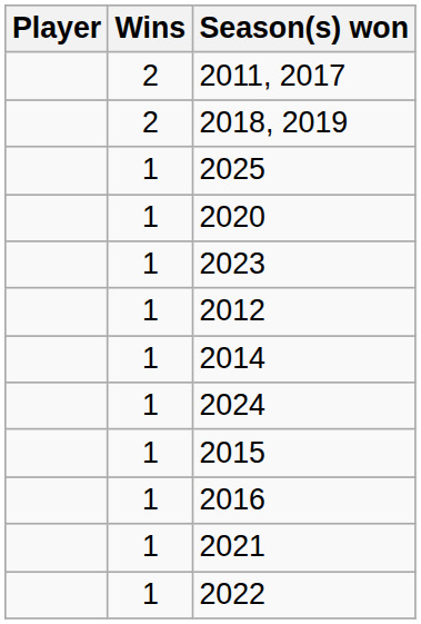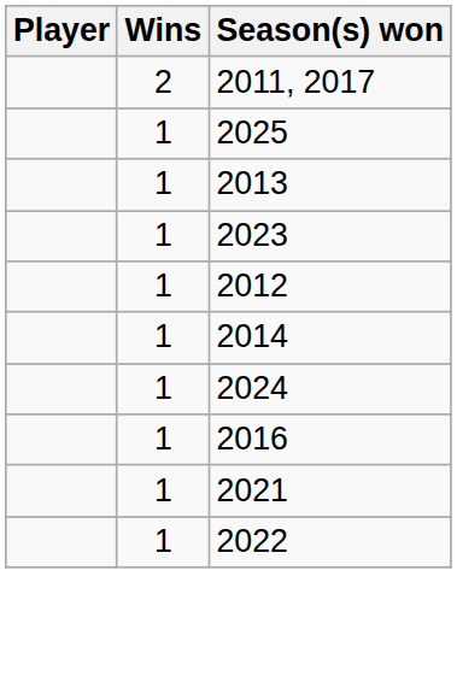 <table class="wikitable sortable" style="text-align:left">
 <tr>
 <th>Player</th>
 <th>Wins</th>
 <th>Season(s) won</th>
 </tr>
 <tr>
 <td></td>
 <td align=center>2</td>
 <td>2011, 2017</td>
 </tr>
 <tr>
 <td></td>
-<td align=center>2</td>
-<td>2018, 2019</td>
-</tr>
-<tr>
-<td></td>
 <td align=center>1</td>
 <td>2025</td>
 </tr>
 <tr>
 <td></td>
 <td align=center>1</td>
-<td>2020</td>
+<td>2013</td>
 </tr>
 <tr>
 <td></td>
 <td align=center>1</td>
 <td>2023</td>
 </tr>
 <tr>
 <td></td>
 <td align=center>1</td>
 <td>2012</td>
 </tr>
 <tr>
 <td></td>
 <td align=center>1</td>
 <td>2014</td>
 </tr>
 <tr>
 <td></td>
 <td align=center>1</td>
 <td>2024</td>
 </tr>
 <tr>
 <td></td>
 <td align=center>1</td>
-<td>2015</td>
-</tr>
-<tr>
-<td></td>
-<td align=center>1</td>
 <td>2016</td>
 </tr>
 <tr>
 <td></td>
 <td align=center>1</td>
 <td>2021</td>
 </tr>
 <tr>
 <td></td>
 <td align=center>1</td>
 <td>2022</td>
 </tr>
 </table>
